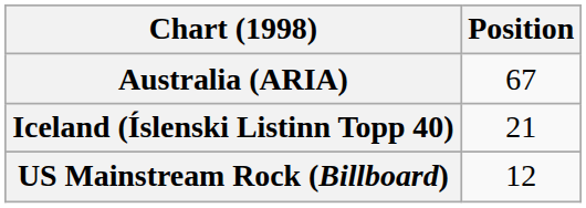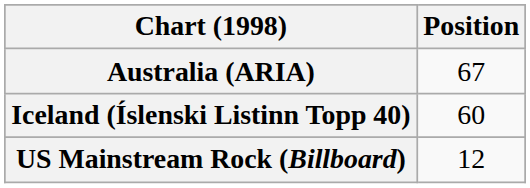 <table class="wikitable sortable plainrowheaders" style="text-align:center">
 <tr>
 <th>Chart (1998)</th>
 <th>Position</th>
 </tr>
 <tr>
 <th scope="row">Australia (ARIA)</th>
 <td>67</td>
 </tr>
 <tr>
 <th scope="row">Iceland (Íslenski Listinn Topp 40)</th>
-<td>21</td>
+<td>60</td>
 </tr>
 <tr>
 <th scope="row">US Mainstream Rock (<em>Billboard</em>)</th>
 <td>12</td>
 </tr>
 </table>
